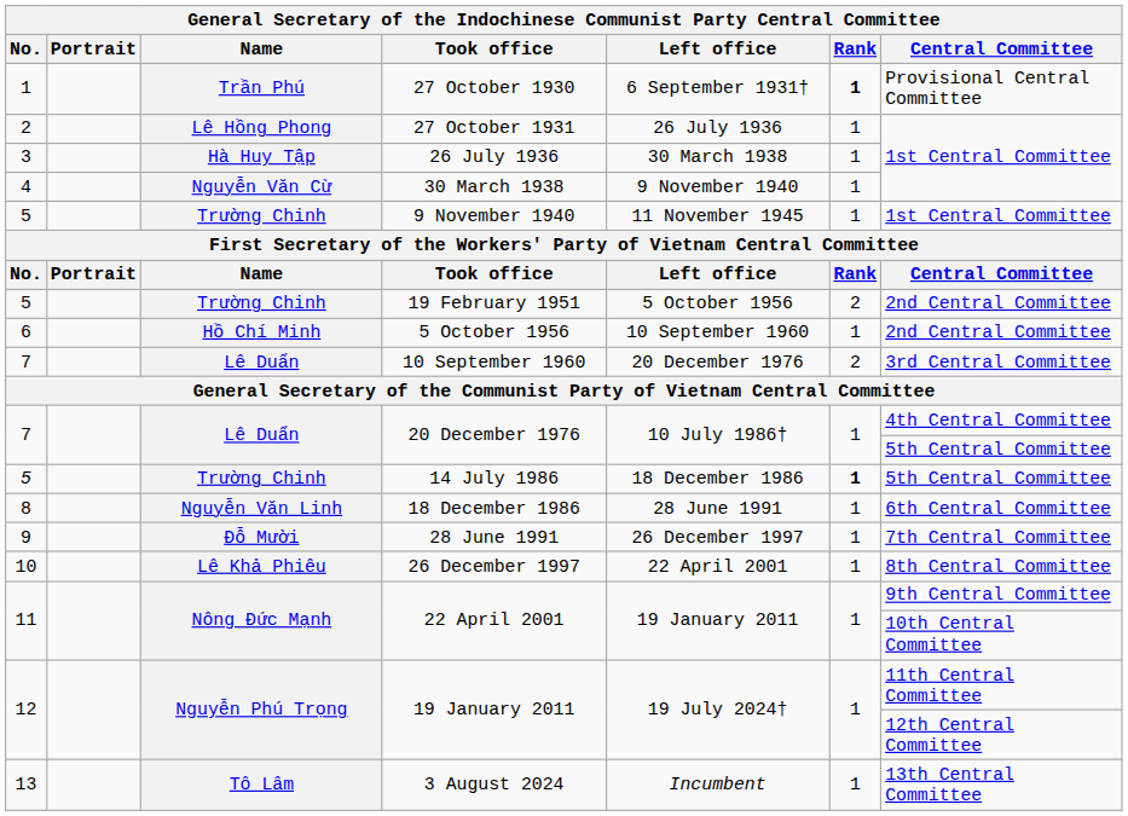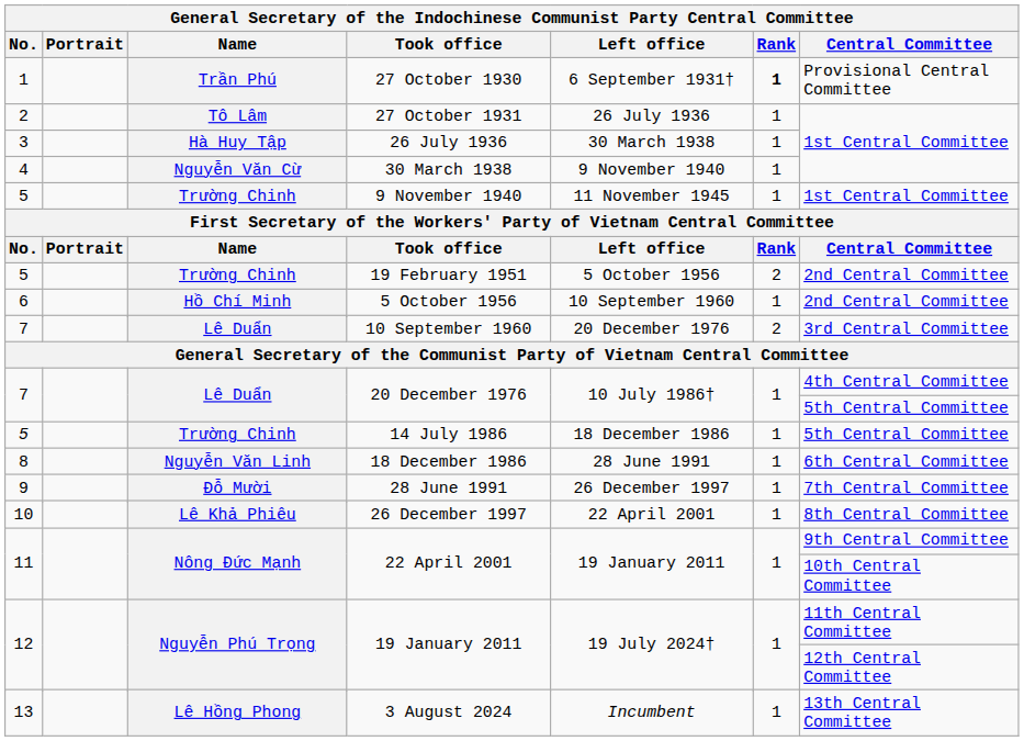 <table class="wikitable" style="text-align:center">
 <tr>
 <th colspan="7">General Secretary of the Indochinese Communist Party Central Committee<br></th>
 </tr>
 <tr>
 <th scope="col" style="width:1em;">No.<br></th>
 <th scope="col" style="width:1em;">Portrait</th>
 <th scope="col" style="width:13em;">Name<br></th>
 <th scope="col" style="width:12em;">Took office</th>
 <th scope="col" style="width:12em;">Left office</th>
 <th scope="col" style="width:1em;"><a href='#'>Rank</a><br></th>
 <th scope="col" style="width:13em;"><a href='#'>Central Committee</a></th>
 </tr>
 <tr>
 <td>1</td>
 <td></td>
 <th scope="row" style="font-weight:normal;"><a href='#'>Trần Phú</a><br></th>
 <td>27 October 1930</td>
 <td>6 September 1931†</td>
 <td><strong>1</strong></td>
 <td align="left">Provisional Central Committee<br></td>
 </tr>
 <tr>
 <td>2</td>
 <td></td>
-<th scope="row" style="font-weight:normal;"><a href='#'>Lê Hồng Phong</a><br></th>
+<th scope="row" style="font-weight:normal;"><a href='#'>Tô Lâm</a><br></th>
 <td>27 October 1931</td>
 <td>26 July 1936</td>
 <td>1</td>
 <td align="left" rowspan="3"><a href='#'>1st Central Committee</a> </td>
 </tr>
 <tr>
 <td>3</td>
 <td></td>
 <th scope="row" style="font-weight:normal;"><a href='#'>Hà Huy Tập</a><br></th>
 <td>26 July 1936</td>
 <td>30 March 1938</td>
 <td>1</td>
 </tr>
 <tr>
 <td>4</td>
 <td></td>
 <th scope="row" style="font-weight:normal;"><a href='#'>Nguyễn Văn Cừ</a><br></th>
 <td>30 March 1938</td>
 <td>9 November 1940</td>
 <td>1</td>
 </tr>
 <tr>
 <td>5</td>
 <td></td>
 <th scope="row" style="font-weight:normal;"><a href='#'>Trường Chinh</a><br></th>
 <td>9 November 1940</td>
 <td>11 November 1945</td>
 <td>1<br></td>
 <td align="left"><a href='#'>1st Central Committee</a> </td>
 </tr>
 <tr>
 <th colspan="7">First Secretary of the Workers' Party of Vietnam Central Committee<br></th>
 </tr>
 <tr>
 <th scope="col" style="width:1em;">No.<br></th>
 <th scope="col" style="width:1em;">Portrait</th>
 <th scope="col" style="width:13em;">Name<br></th>
 <th scope="col" style="width:12em;">Took office</th>
 <th scope="col" style="width:12em;">Left office</th>
 <th scope="col" style="width:1em;"><a href='#'>Rank</a></th>
 <th scope="col" style="width:13em;"><a href='#'>Central Committee</a></th>
 </tr>
 <tr>
 <td>5</td>
 <td></td>
 <th scope="row" style="font-weight:normal;"><a href='#'>Trường Chinh</a><br></th>
 <td>19 February 1951</td>
 <td>5 October 1956</td>
 <td>2</td>
 <td align="left"><a href='#'>2nd Central Committee</a> </td>
 </tr>
 <tr>
 <td rowspan="2">6</td>
 <td rowspan="2"></td>
 <th rowspan="2" scope="row" style="font-weight:normal;"><a href='#'>Hồ Chí Minh</a><br></th>
 <td rowspan="2">5 October 1956</td>
 <td rowspan="2">10 September 1960</td>
 <td rowspan="2">1</td>
 <td align="left"><a href='#'>2nd Central Committee</a> </td>
 </tr>
 <tr>
 <td align="left" rowspan="2"><a href='#'>3rd Central Committee</a> </td>
 </tr>
 <tr>
 <td>7</td>
 <td></td>
 <th scope="row" style="font-weight:normal;"><a href='#'>Lê Duẩn</a><br></th>
 <td>10 September 1960</td>
 <td>20 December 1976</td>
 <td>2<br></td>
 </tr>
 <tr>
 <th colspan="7">General Secretary of the Communist Party of Vietnam Central Committee<br></th>
 </tr>
 <tr>
 <td rowspan="2">7</td>
 <td rowspan="2"></td>
 <th scope="row" style="font-weight:normal;" rowspan="2"><a href='#'>Lê Duẩn</a><br></th>
 <td rowspan="2">20 December 1976</td>
 <td rowspan="2">10 July 1986†</td>
 <td rowspan="2">1</td>
 <td align="left"><a href='#'>4th Central Committee</a> </td>
 </tr>
 <tr>
 <td align="left"><a href='#'>5th Central Committee</a> </td>
 </tr>
 <tr>
 <td><em>5</em></td>
 <td></td>
 <th scope="row" style="font-weight:normal;"><a href='#'>Trường Chinh</a><br></th>
 <td>14 July 1986</td>
 <td>18 December 1986</td>
-<td><strong>1</strong></td>
+<td>1</td>
 <td align="left"><a href='#'>5th Central Committee</a> </td>
 </tr>
 <tr>
 <td>8</td>
 <td></td>
 <th scope="row" style="font-weight:normal;"><a href='#'>Nguyễn Văn Linh</a><br></th>
 <td>18 December 1986</td>
 <td>28 June 1991</td>
 <td>1</td>
 <td align="left"><a href='#'>6th Central Committee</a> </td>
 </tr>
 <tr>
 <td rowspan="2">9</td>
 <td rowspan="2"></td>
 <th scope="row" style="font-weight:normal;" rowspan="2"><a href='#'>Đỗ Mười</a><br></th>
 <td rowspan="2">28 June 1991</td>
 <td rowspan="2">26 December 1997</td>
 <td rowspan="2">1</td>
 <td align="left"><a href='#'>7th Central Committee</a> </td>
 </tr>
 <tr>
 <td align="left" rowspan="2"><a href='#'>8th Central Committee</a> </td>
 </tr>
 <tr>
 <td>10</td>
 <td></td>
 <th scope="row" style="font-weight:normal;"><a href='#'>Lê Khả Phiêu</a><br></th>
 <td>26 December 1997</td>
 <td>22 April 2001</td>
 <td>1</td>
 </tr>
 <tr>
 <td rowspan="2">11</td>
 <td rowspan="2"></td>
 <th scope="row" style="font-weight:normal;" rowspan="2"><a href='#'>Nông Đức Mạnh</a><br></th>
 <td rowspan="2">22 April 2001</td>
 <td rowspan="2">19 January 2011</td>
 <td rowspan="2">1</td>
 <td align="left"><a href='#'>9th Central Committee</a> </td>
 </tr>
 <tr>
 <td align="left"><a href='#'>10th Central Committee</a> </td>
 </tr>
 <tr>
 <td rowspan="3">12</td>
 <td rowspan="3"></td>
 <th scope="row" style="font-weight:normal;" rowspan="3"><a href='#'>Nguyễn Phú Trọng</a><br></th>
 <td rowspan="3">19 January 2011</td>
 <td rowspan="3">19 July 2024†</td>
 <td rowspan="3">1</td>
 <td align="left"><a href='#'>11th Central Committee</a> </td>
 </tr>
 <tr>
 <td align="left"><a href='#'>12th Central Committee</a> </td>
 </tr>
 <tr>
 <td align="left" rowspan="2"><a href='#'>13th Central Committee</a> </td>
 </tr>
 <tr>
 <td>13</td>
 <td></td>
-<th scope="row" style="font-weight:normal;"><a href='#'>Tô Lâm</a><br></th>
+<th scope="row" style="font-weight:normal;"><a href='#'>Lê Hồng Phong</a><br></th>
 <td>3 August 2024</td>
 <td><em>Incumbent</em></td>
 <td>1</td>
 </tr>
 </table>
